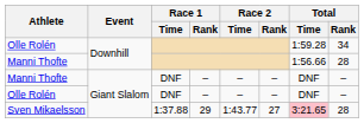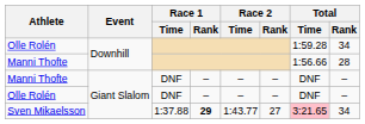 <table class="wikitable" style="font-size:90%">
 <tr>
 <th rowspan="2">Athlete</th>
 <th rowspan="2">Event</th>
 <th colspan="2">Race 1</th>
 <th colspan="2">Race 2</th>
 <th colspan="2">Total</th>
 </tr>
 <tr>
 <th>Time</th>
 <th>Rank</th>
 <th>Time</th>
 <th>Rank</th>
 <th>Time</th>
 <th>Rank</th>
 </tr>
 <tr>
 <td><a href='#'>Olle Rolén</a></td>
 <td rowspan="2">Downhill</td>
 <td colspan="4" bgcolor="wheat"></td>
 <td align="center">1:59.28</td>
 <td align="center">34</td>
 </tr>
 <tr>
 <td><a href='#'>Manni Thofte</a></td>
 <td colspan="4" bgcolor="wheat"></td>
 <td align="center">1:56.66</td>
 <td align="center">28</td>
 </tr>
 <tr>
 <td><a href='#'>Manni Thofte</a></td>
 <td rowspan="3">Giant Slalom</td>
 <td align="center">DNF</td>
 <td align="center">–</td>
 <td align="center">–</td>
 <td align="center">–</td>
 <td align="center">DNF</td>
 <td align="center">–</td>
 </tr>
 <tr>
 <td><a href='#'>Olle Rolén</a></td>
 <td align="center">DNF</td>
 <td align="center">–</td>
 <td align="center">–</td>
 <td align="center">–</td>
 <td align="center">DNF</td>
 <td align="center">–</td>
 </tr>
 <tr>
 <td><a href='#'>Sven Mikaelsson</a></td>
 <td align="center">1:37.88</td>
-<td align="center">29</td>
+<td align="center"><strong>29</strong></td>
 <td align="center">1:43.77</td>
 <td align="center">27</td>
 <td align="center" style="background: pink;">3:21.65</td>
-<td align="center">28</td>
+<td align="center">34</td>
 </tr>
 </table>
